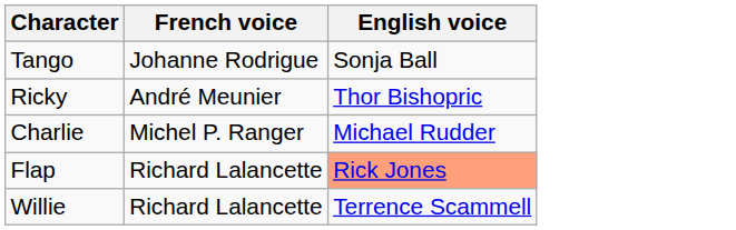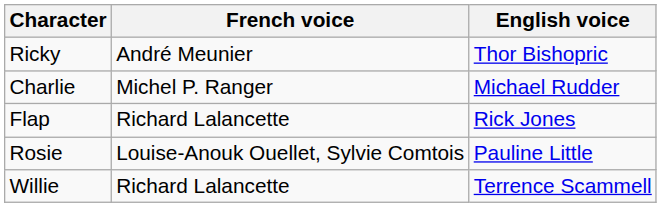 <table class="wikitable" style="margin-top:.4em; text-align:left;">
 <tr>
 <th>Character</th>
 <th>French voice</th>
 <th>English voice</th>
-</tr>
-<tr>
-<td>Tango</td>
-<td>Johanne Rodrigue</td>
-<td>Sonja Ball</td>
 </tr>
 <tr>
 <td>Ricky</td>
 <td>André Meunier</td>
 <td><a href='#'>Thor Bishopric</a></td>
 </tr>
 <tr>
 <td>Charlie</td>
 <td>Michel P. Ranger</td>
 <td><a href='#'>Michael Rudder</a></td>
 </tr>
 <tr>
 <td>Flap</td>
 <td>Richard Lalancette</td>
-<td style="background: lightsalmon;"><a href='#'>Rick Jones</a></td>
+<td><a href='#'>Rick Jones</a></td>
+</tr>
+<tr>
+<td>Rosie</td>
+<td>Louise-Anouk Ouellet, Sylvie Comtois</td>
+<td><a href='#'>Pauline Little</a></td>
 </tr>
 <tr>
 <td>Willie</td>
 <td>Richard Lalancette</td>
 <td><a href='#'>Terrence Scammell</a></td>
 </tr>
 </table>
